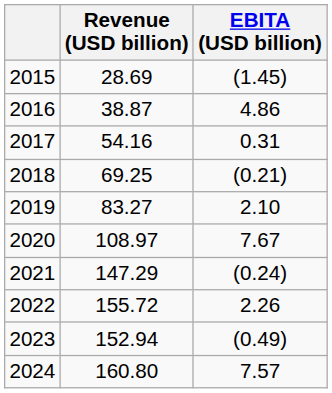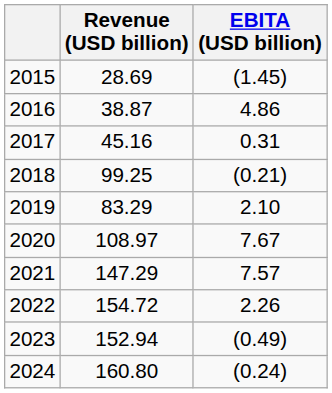 <table class="wikitable" style="text-align:center">
 <tr>
 <th></th>
 <th>Revenue<br>(USD billion)</th>
 <th><a href='#'>EBITA</a><br>(USD billion)</th>
 </tr>
 <tr>
 <td>2015</td>
 <td>28.69</td>
 <td>(1.45)</td>
 </tr>
 <tr>
 <td>2016</td>
 <td>38.87</td>
 <td>4.86</td>
 </tr>
 <tr>
 <td>2017</td>
-<td>54.16</td>
+<td>45.16</td>
 <td>0.31</td>
 </tr>
 <tr>
 <td>2018</td>
-<td>69.25</td>
+<td>99.25</td>
 <td>(0.21)</td>
 </tr>
 <tr>
 <td>2019</td>
-<td>83.27</td>
+<td>83.29</td>
 <td>2.10</td>
 </tr>
 <tr>
 <td>2020</td>
 <td>108.97</td>
 <td>7.67</td>
 </tr>
 <tr>
 <td>2021</td>
 <td>147.29</td>
-<td>(0.24)</td>
+<td>7.57</td>
 </tr>
 <tr>
 <td>2022</td>
-<td>155.72</td>
+<td>154.72</td>
 <td>2.26</td>
 </tr>
 <tr>
 <td>2023</td>
 <td>152.94</td>
 <td>(0.49)</td>
 </tr>
 <tr>
 <td>2024</td>
 <td>160.80</td>
-<td>7.57</td>
+<td>(0.24)</td>
 </tr>
 </table>
